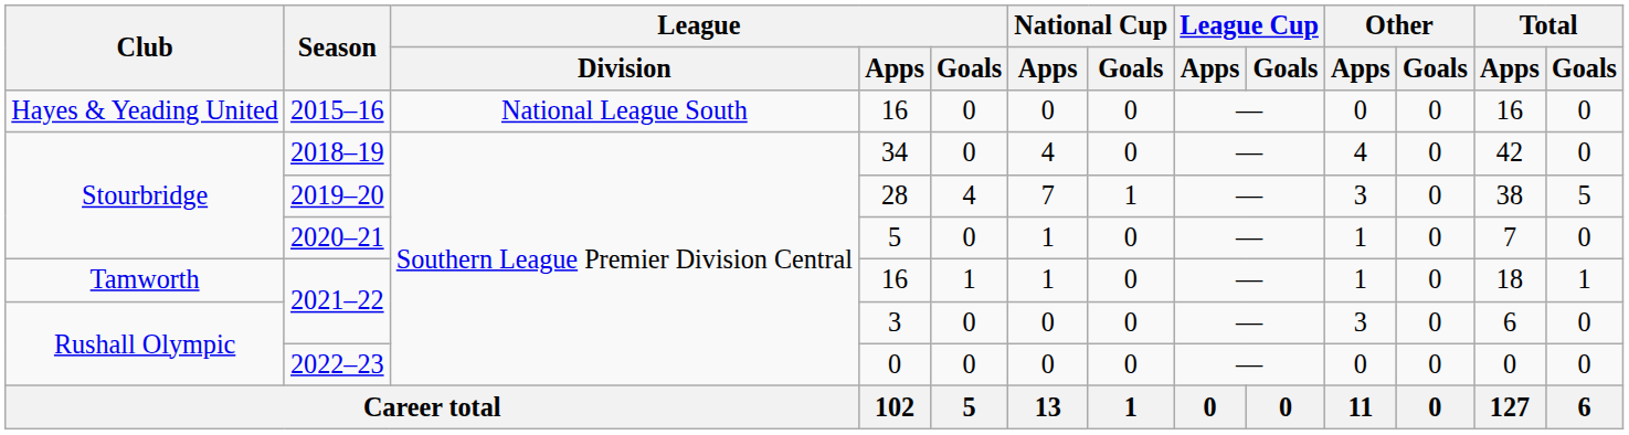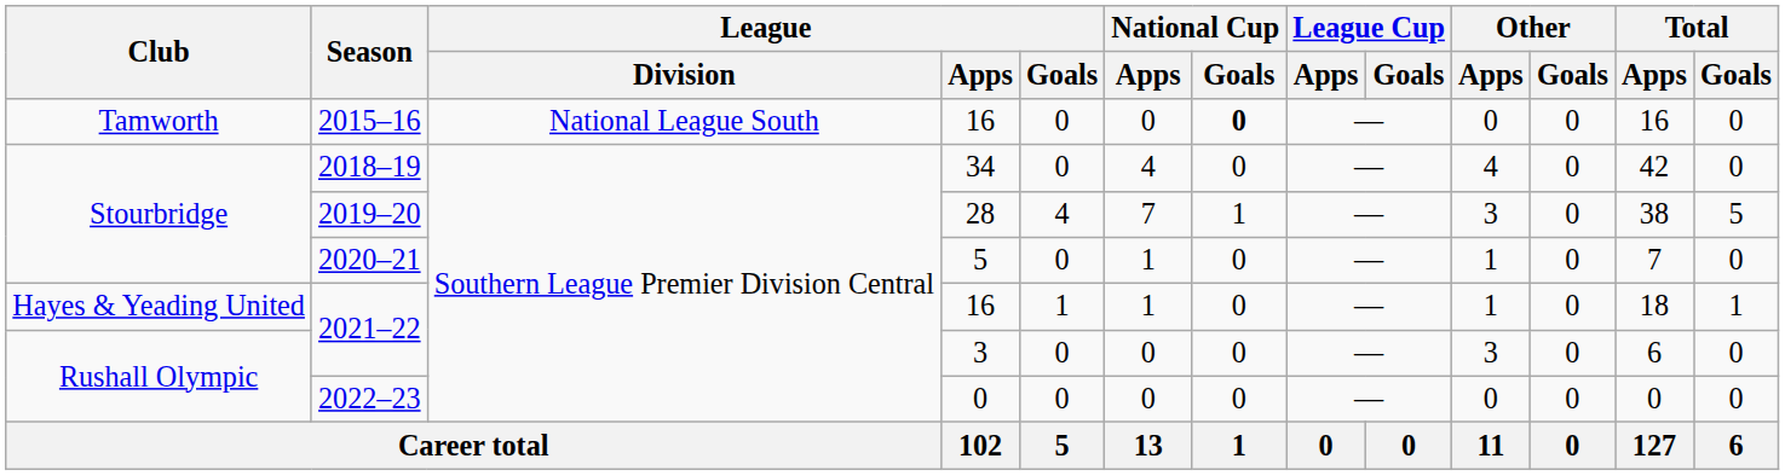 <table class="wikitable" style="text-align:center">
 <tr>
 <th rowspan="2">Club</th>
 <th rowspan="2">Season</th>
 <th colspan="3">League</th>
 <th colspan="2">National Cup</th>
 <th colspan="2"><a href='#'>League Cup</a></th>
 <th colspan="2">Other</th>
 <th colspan="2">Total</th>
 </tr>
 <tr>
 <th>Division</th>
 <th>Apps</th>
 <th>Goals</th>
 <th>Apps</th>
 <th>Goals</th>
 <th>Apps</th>
 <th>Goals</th>
 <th>Apps</th>
 <th>Goals</th>
 <th>Apps</th>
 <th>Goals</th>
 </tr>
 <tr>
-<td><a href='#'>Hayes & Yeading United</a></td>
+<td><a href='#'>Tamworth</a></td>
 <td><a href='#'>2015–16</a></td>
 <td><a href='#'>National League South</a></td>
 <td>16</td>
 <td>0</td>
 <td>0</td>
-<td>0</td>
+<td><strong>0</strong></td>
 <td colspan="2">—</td>
 <td>0</td>
 <td>0</td>
 <td>16</td>
 <td>0</td>
 </tr>
 <tr>
 <td rowspan="3"><a href='#'>Stourbridge</a></td>
 <td><a href='#'>2018–19</a></td>
 <td rowspan="6"><a href='#'>Southern League</a> Premier Division Central</td>
 <td>34</td>
 <td>0</td>
 <td>4</td>
 <td>0</td>
 <td colspan="2">—</td>
 <td>4</td>
 <td>0</td>
 <td>42</td>
 <td>0</td>
 </tr>
 <tr>
 <td><a href='#'>2019–20</a></td>
 <td>28</td>
 <td>4</td>
 <td>7</td>
 <td>1</td>
 <td colspan="2">—</td>
 <td>3</td>
 <td>0</td>
 <td>38</td>
 <td>5</td>
 </tr>
 <tr>
 <td><a href='#'>2020–21</a></td>
 <td>5</td>
 <td>0</td>
 <td>1</td>
 <td>0</td>
 <td colspan="2">—</td>
 <td>1</td>
 <td>0</td>
 <td>7</td>
 <td>0</td>
 </tr>
 <tr>
-<td><a href='#'>Tamworth</a></td>
+<td><a href='#'>Hayes & Yeading United</a></td>
 <td rowspan="2"><a href='#'>2021–22</a></td>
 <td>16</td>
 <td>1</td>
 <td>1</td>
 <td>0</td>
 <td colspan="2">—</td>
 <td>1</td>
 <td>0</td>
 <td>18</td>
 <td>1</td>
 </tr>
 <tr>
 <td rowspan="2"><a href='#'>Rushall Olympic</a></td>
 <td>3</td>
 <td>0</td>
 <td>0</td>
 <td>0</td>
 <td colspan="2">—</td>
 <td>3</td>
 <td>0</td>
 <td>6</td>
 <td>0</td>
 </tr>
 <tr>
 <td><a href='#'>2022–23</a></td>
 <td>0</td>
 <td>0</td>
 <td>0</td>
 <td>0</td>
 <td colspan="2">—</td>
 <td>0</td>
 <td>0</td>
 <td>0</td>
 <td>0</td>
 </tr>
 <tr>
 <th colspan="3">Career total</th>
 <th>102</th>
 <th>5</th>
 <th>13</th>
 <th>1</th>
 <th>0</th>
 <th>0</th>
 <th>11</th>
 <th>0</th>
 <th>127</th>
 <th>6</th>
 </tr>
 </table>
